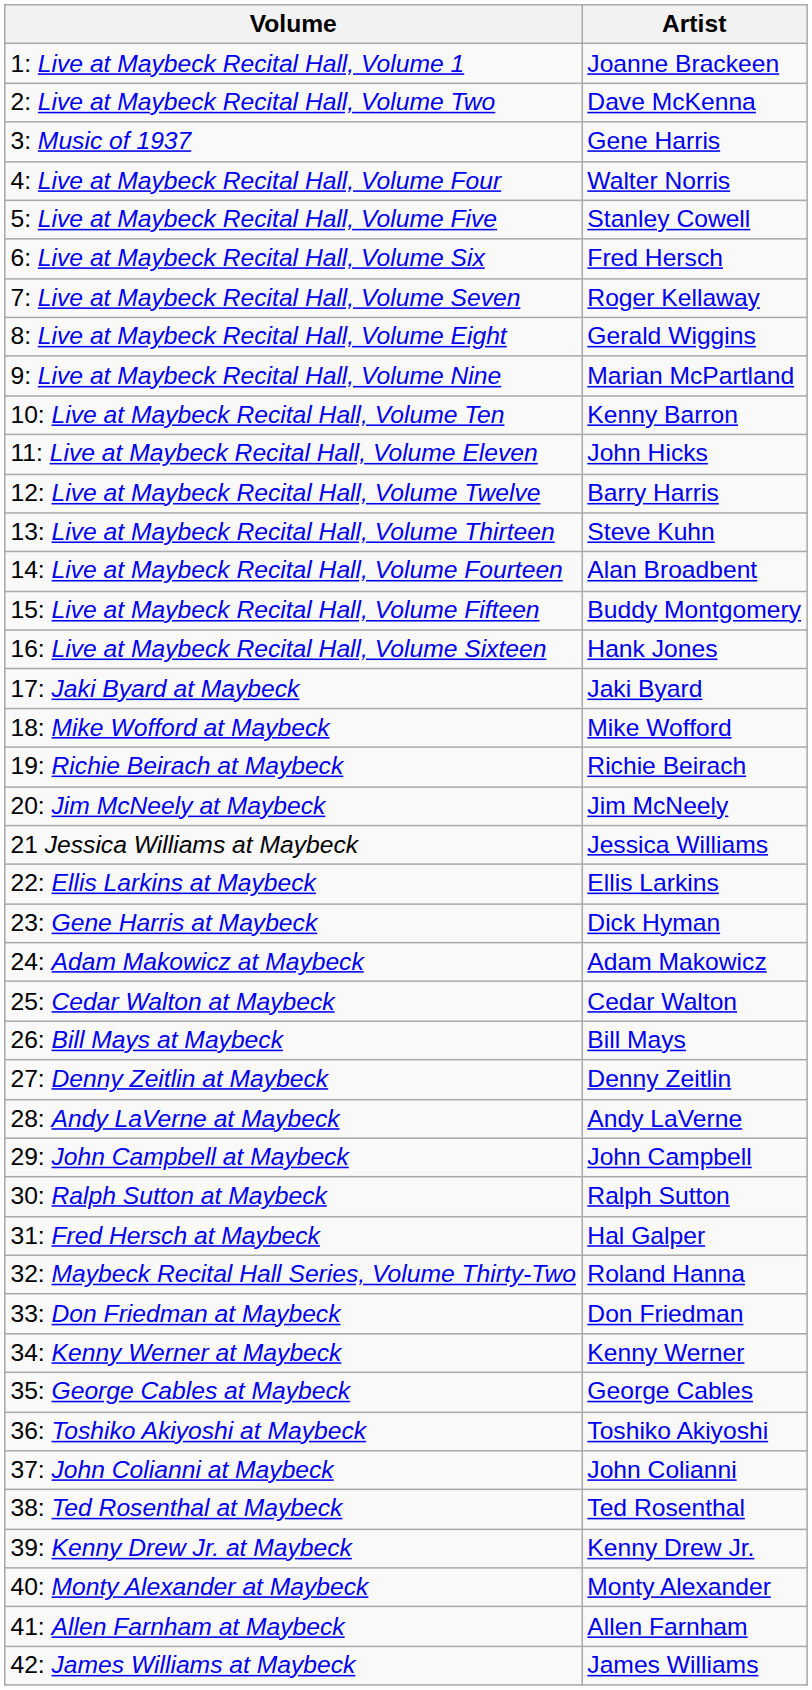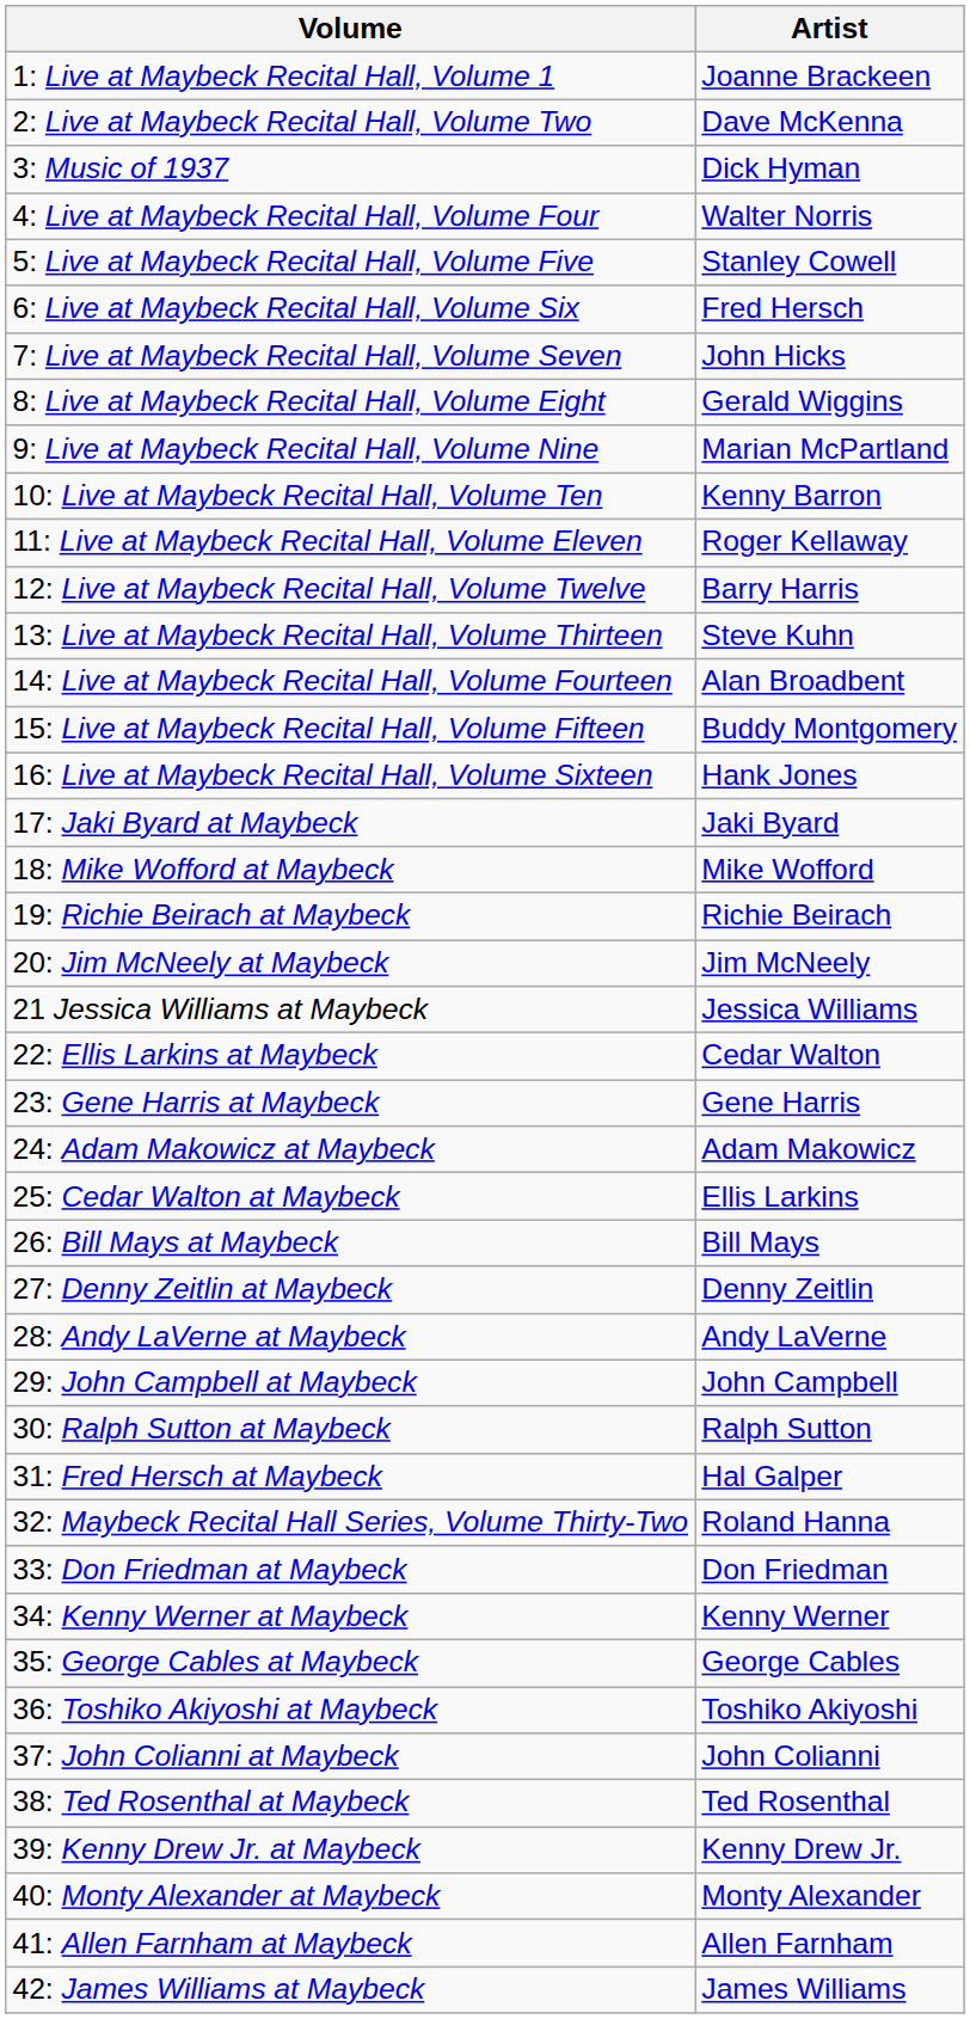 <table class="wikitable">
 <tr>
 <th>Volume</th>
 <th>Artist</th>
 </tr>
 <tr>
 <td>1: <em><a href='#'>Live at Maybeck Recital Hall, Volume 1</a></em></td>
 <td><a href='#'>Joanne Brackeen</a></td>
 </tr>
 <tr>
 <td>2: <em><a href='#'>Live at Maybeck Recital Hall, Volume Two</a></em></td>
 <td><a href='#'>Dave McKenna</a></td>
 </tr>
 <tr>
 <td>3: <em><a href='#'>Music of 1937</a></em></td>
-<td><a href='#'>Gene Harris</a></td>
+<td><a href='#'>Dick Hyman</a></td>
 </tr>
 <tr>
 <td>4: <em><a href='#'>Live at Maybeck Recital Hall, Volume Four</a></em></td>
 <td><a href='#'>Walter Norris</a></td>
 </tr>
 <tr>
 <td>5: <em><a href='#'>Live at Maybeck Recital Hall, Volume Five</a></em></td>
 <td><a href='#'>Stanley Cowell</a></td>
 </tr>
 <tr>
 <td>6: <em><a href='#'>Live at Maybeck Recital Hall, Volume Six</a></em></td>
 <td><a href='#'>Fred Hersch</a></td>
 </tr>
 <tr>
 <td>7: <em><a href='#'>Live at Maybeck Recital Hall, Volume Seven</a></em></td>
-<td><a href='#'>Roger Kellaway</a></td>
+<td><a href='#'>John Hicks</a></td>
 </tr>
 <tr>
 <td>8: <em><a href='#'>Live at Maybeck Recital Hall, Volume Eight</a></em></td>
 <td><a href='#'>Gerald Wiggins</a></td>
 </tr>
 <tr>
 <td>9: <em><a href='#'>Live at Maybeck Recital Hall, Volume Nine</a></em></td>
 <td><a href='#'>Marian McPartland</a></td>
 </tr>
 <tr>
 <td>10: <em><a href='#'>Live at Maybeck Recital Hall, Volume Ten</a></em></td>
 <td><a href='#'>Kenny Barron</a></td>
 </tr>
 <tr>
 <td>11: <em><a href='#'>Live at Maybeck Recital Hall, Volume Eleven</a></em></td>
-<td><a href='#'>John Hicks</a></td>
+<td><a href='#'>Roger Kellaway</a></td>
 </tr>
 <tr>
 <td>12: <em><a href='#'>Live at Maybeck Recital Hall, Volume Twelve</a></em></td>
 <td><a href='#'>Barry Harris</a></td>
 </tr>
 <tr>
 <td>13: <em><a href='#'>Live at Maybeck Recital Hall, Volume Thirteen</a></em></td>
 <td><a href='#'>Steve Kuhn</a></td>
 </tr>
 <tr>
 <td>14: <em><a href='#'>Live at Maybeck Recital Hall, Volume Fourteen</a></em></td>
 <td><a href='#'>Alan Broadbent</a></td>
 </tr>
 <tr>
 <td>15: <em><a href='#'>Live at Maybeck Recital Hall, Volume Fifteen</a></em></td>
 <td><a href='#'>Buddy Montgomery</a></td>
 </tr>
 <tr>
 <td>16: <em><a href='#'>Live at Maybeck Recital Hall, Volume Sixteen</a></em></td>
 <td><a href='#'>Hank Jones</a></td>
 </tr>
 <tr>
 <td>17: <em><a href='#'>Jaki Byard at Maybeck</a></em></td>
 <td><a href='#'>Jaki Byard</a></td>
 </tr>
 <tr>
 <td>18: <em><a href='#'>Mike Wofford at Maybeck</a></em></td>
 <td><a href='#'>Mike Wofford</a></td>
 </tr>
 <tr>
 <td>19: <em><a href='#'>Richie Beirach at Maybeck</a></em></td>
 <td><a href='#'>Richie Beirach</a></td>
 </tr>
 <tr>
 <td>20: <em><a href='#'>Jim McNeely at Maybeck</a></em></td>
 <td><a href='#'>Jim McNeely</a></td>
 </tr>
 <tr>
 <td>21 <em>Jessica Williams at Maybeck</em></td>
 <td><a href='#'>Jessica Williams</a></td>
 </tr>
 <tr>
 <td>22: <em><a href='#'>Ellis Larkins at Maybeck</a></em></td>
-<td><a href='#'>Ellis Larkins</a></td>
+<td><a href='#'>Cedar Walton</a></td>
 </tr>
 <tr>
 <td>23: <em><a href='#'>Gene Harris at Maybeck</a></em></td>
-<td><a href='#'>Dick Hyman</a></td>
+<td><a href='#'>Gene Harris</a></td>
 </tr>
 <tr>
 <td>24: <em><a href='#'>Adam Makowicz at Maybeck</a></em></td>
 <td><a href='#'>Adam Makowicz</a></td>
 </tr>
 <tr>
 <td>25: <em><a href='#'>Cedar Walton at Maybeck</a></em></td>
-<td><a href='#'>Cedar Walton</a></td>
+<td><a href='#'>Ellis Larkins</a></td>
 </tr>
 <tr>
 <td>26: <em><a href='#'>Bill Mays at Maybeck</a></em></td>
 <td><a href='#'>Bill Mays</a></td>
 </tr>
 <tr>
 <td>27: <em><a href='#'>Denny Zeitlin at Maybeck</a></em></td>
 <td><a href='#'>Denny Zeitlin</a></td>
 </tr>
 <tr>
 <td>28: <em><a href='#'>Andy LaVerne at Maybeck</a></em></td>
 <td><a href='#'>Andy LaVerne</a></td>
 </tr>
 <tr>
 <td>29: <em><a href='#'>John Campbell at Maybeck</a></em></td>
 <td><a href='#'>John Campbell</a></td>
 </tr>
 <tr>
 <td>30: <em><a href='#'>Ralph Sutton at Maybeck</a></em></td>
 <td><a href='#'>Ralph Sutton</a></td>
 </tr>
 <tr>
 <td>31: <em><a href='#'>Fred Hersch at Maybeck</a></em></td>
 <td><a href='#'>Hal Galper</a></td>
 </tr>
 <tr>
 <td>32: <em><a href='#'>Maybeck Recital Hall Series, Volume Thirty-Two</a></em></td>
 <td><a href='#'>Roland Hanna</a></td>
 </tr>
 <tr>
 <td>33: <em><a href='#'>Don Friedman at Maybeck</a></em></td>
 <td><a href='#'>Don Friedman</a></td>
 </tr>
 <tr>
 <td>34: <em><a href='#'>Kenny Werner at Maybeck</a></em></td>
 <td><a href='#'>Kenny Werner</a></td>
 </tr>
 <tr>
 <td>35: <em><a href='#'>George Cables at Maybeck</a></em></td>
 <td><a href='#'>George Cables</a></td>
 </tr>
 <tr>
 <td>36: <em><a href='#'>Toshiko Akiyoshi at Maybeck</a></em></td>
 <td><a href='#'>Toshiko Akiyoshi</a></td>
 </tr>
 <tr>
 <td>37: <em><a href='#'>John Colianni at Maybeck</a></em></td>
 <td><a href='#'>John Colianni</a></td>
 </tr>
 <tr>
 <td>38: <em><a href='#'>Ted Rosenthal at Maybeck</a></em></td>
 <td><a href='#'>Ted Rosenthal</a></td>
 </tr>
 <tr>
 <td>39: <em><a href='#'>Kenny Drew Jr. at Maybeck</a></em></td>
 <td><a href='#'>Kenny Drew Jr.</a></td>
 </tr>
 <tr>
 <td>40: <em><a href='#'>Monty Alexander at Maybeck</a></em></td>
 <td><a href='#'>Monty Alexander</a></td>
 </tr>
 <tr>
 <td>41: <em><a href='#'>Allen Farnham at Maybeck</a></em></td>
 <td><a href='#'>Allen Farnham</a></td>
 </tr>
 <tr>
 <td>42: <em><a href='#'>James Williams at Maybeck</a></em></td>
 <td><a href='#'>James Williams</a></td>
 </tr>
 </table>
